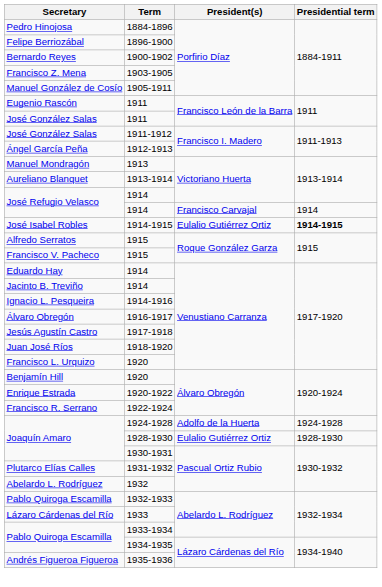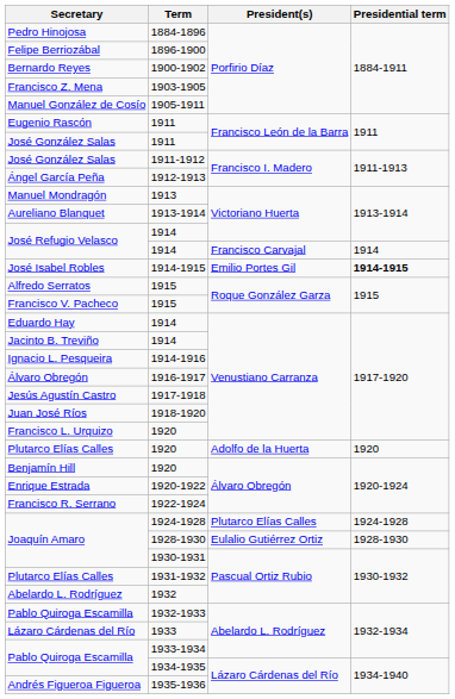 <table class="wikitable" float-left" style="margin-top: 0;">
 <tr>
 <th bgcolor = "#FFDEAD">Secretary</th>
 <th bgcolor = "#FFDEAD">Term</th>
 <th bgcolor = "#FFDEAD">President(s)</th>
 <th bgcolor = "#FFDEAD">Presidential term</th>
 </tr>
 <tr>
 <td><a href='#'>Pedro Hinojosa</a></td>
 <td>1884-1896</td>
 <td rowspan="5"><a href='#'>Porfirio Díaz</a></td>
 <td rowspan="5">1884-1911</td>
 </tr>
 <tr>
 <td><a href='#'>Felipe Berriozábal</a></td>
 <td>1896-1900</td>
 </tr>
 <tr>
 <td><a href='#'>Bernardo Reyes</a></td>
 <td>1900-1902</td>
 </tr>
 <tr>
 <td><a href='#'>Francisco Z. Mena</a></td>
 <td>1903-1905</td>
 </tr>
 <tr>
 <td><a href='#'>Manuel González de Cosío</a></td>
 <td>1905-1911</td>
 </tr>
 <tr>
 <td><a href='#'>Eugenio Rascón</a></td>
 <td>1911</td>
 <td rowspan="2"><a href='#'>Francisco León de la Barra</a></td>
 <td rowspan="2">1911</td>
 </tr>
 <tr>
 <td><a href='#'>José González Salas</a></td>
 <td>1911</td>
 </tr>
 <tr>
 <td><a href='#'>José González Salas</a></td>
 <td>1911-1912</td>
 <td rowspan="2"><a href='#'>Francisco I. Madero</a></td>
 <td rowspan="2">1911-1913</td>
 </tr>
 <tr>
 <td><a href='#'>Ángel García Peña</a></td>
 <td>1912-1913</td>
 </tr>
 <tr>
 <td><a href='#'>Manuel Mondragón</a></td>
 <td>1913</td>
 <td rowspan="3"><a href='#'>Victoriano Huerta</a></td>
 <td rowspan="3">1913-1914</td>
 </tr>
 <tr>
 <td><a href='#'>Aureliano Blanquet</a></td>
 <td>1913-1914</td>
 </tr>
 <tr>
 <td rowspan="2"><a href='#'>José Refugio Velasco</a></td>
 <td>1914</td>
 </tr>
 <tr>
 <td>1914</td>
 <td><a href='#'>Francisco Carvajal</a></td>
 <td>1914</td>
 </tr>
 <tr>
 <td><a href='#'>José Isabel Robles</a></td>
 <td>1914-1915</td>
-<td><a href='#'>Eulalio Gutiérrez Ortiz</a></td>
+<td><a href='#'>Emilio Portes Gil</a></td>
 <td><strong>1914-1915</strong></td>
 </tr>
 <tr>
 <td><a href='#'>Alfredo Serratos</a></td>
 <td>1915</td>
 <td rowspan="2"><a href='#'>Roque González Garza</a></td>
 <td rowspan="2">1915</td>
 </tr>
 <tr>
 <td><a href='#'>Francisco V. Pacheco</a></td>
 <td>1915</td>
 </tr>
 <tr>
 <td><a href='#'>Eduardo Hay</a></td>
 <td>1914</td>
 <td rowspan="7"><a href='#'>Venustiano Carranza</a></td>
 <td rowspan="7">1917-1920</td>
 </tr>
 <tr>
 <td><a href='#'>Jacinto B. Treviño</a></td>
 <td>1914</td>
 </tr>
 <tr>
 <td><a href='#'>Ignacio L. Pesqueira</a></td>
 <td>1914-1916</td>
 </tr>
 <tr>
 <td><a href='#'>Álvaro Obregón</a></td>
 <td>1916-1917</td>
 </tr>
 <tr>
 <td><a href='#'>Jesús Agustín Castro</a></td>
 <td>1917-1918</td>
 </tr>
 <tr>
 <td><a href='#'>Juan José Ríos</a></td>
 <td>1918-1920</td>
 </tr>
 <tr>
 <td><a href='#'>Francisco L. Urquizo</a></td>
 <td>1920</td>
 </tr>
 <tr>
+<td><a href='#'>Plutarco Elías Calles</a></td>
+<td>1920</td>
+<td><a href='#'>Adolfo de la Huerta</a></td>
+<td>1920</td>
+</tr>
+<tr>
 <td><a href='#'>Benjamín Hill</a></td>
 <td>1920</td>
 <td rowspan="3"><a href='#'>Álvaro Obregón</a></td>
 <td rowspan="3">1920-1924</td>
 </tr>
 <tr>
 <td><a href='#'>Enrique Estrada</a></td>
 <td>1920-1922</td>
 </tr>
 <tr>
 <td><a href='#'>Francisco R. Serrano</a></td>
 <td>1922-1924</td>
 </tr>
 <tr>
 <td rowspan="3"><a href='#'>Joaquín Amaro</a></td>
 <td>1924-1928</td>
-<td><a href='#'>Adolfo de la Huerta</a></td>
+<td><a href='#'>Plutarco Elías Calles</a></td>
 <td>1924-1928</td>
 </tr>
 <tr>
 <td>1928-1930</td>
 <td><a href='#'>Eulalio Gutiérrez Ortiz</a></td>
 <td>1928-1930</td>
 </tr>
 <tr>
 <td>1930-1931</td>
 <td rowspan="3"><a href='#'>Pascual Ortiz Rubio</a></td>
 <td rowspan="3">1930-1932</td>
 </tr>
 <tr>
 <td><a href='#'>Plutarco Elías Calles</a></td>
 <td>1931-1932</td>
 </tr>
 <tr>
 <td><a href='#'>Abelardo L. Rodríguez</a></td>
 <td>1932</td>
 </tr>
 <tr>
 <td><a href='#'>Pablo Quiroga Escamilla</a></td>
 <td>1932-1933</td>
 <td rowspan="3"><a href='#'>Abelardo L. Rodríguez</a></td>
 <td rowspan="3">1932-1934</td>
 </tr>
 <tr>
 <td><a href='#'>Lázaro Cárdenas del Río</a></td>
 <td>1933</td>
 </tr>
 <tr>
 <td rowspan="2"><a href='#'>Pablo Quiroga Escamilla</a></td>
 <td>1933-1934</td>
 </tr>
 <tr>
 <td>1934-1935</td>
 <td rowspan="5"><a href='#'>Lázaro Cárdenas del Río</a></td>
 <td rowspan="5">1934-1940</td>
 </tr>
 <tr>
 <td><a href='#'>Andrés Figueroa Figueroa</a></td>
 <td>1935-1936</td>
 </tr>
 </table>
